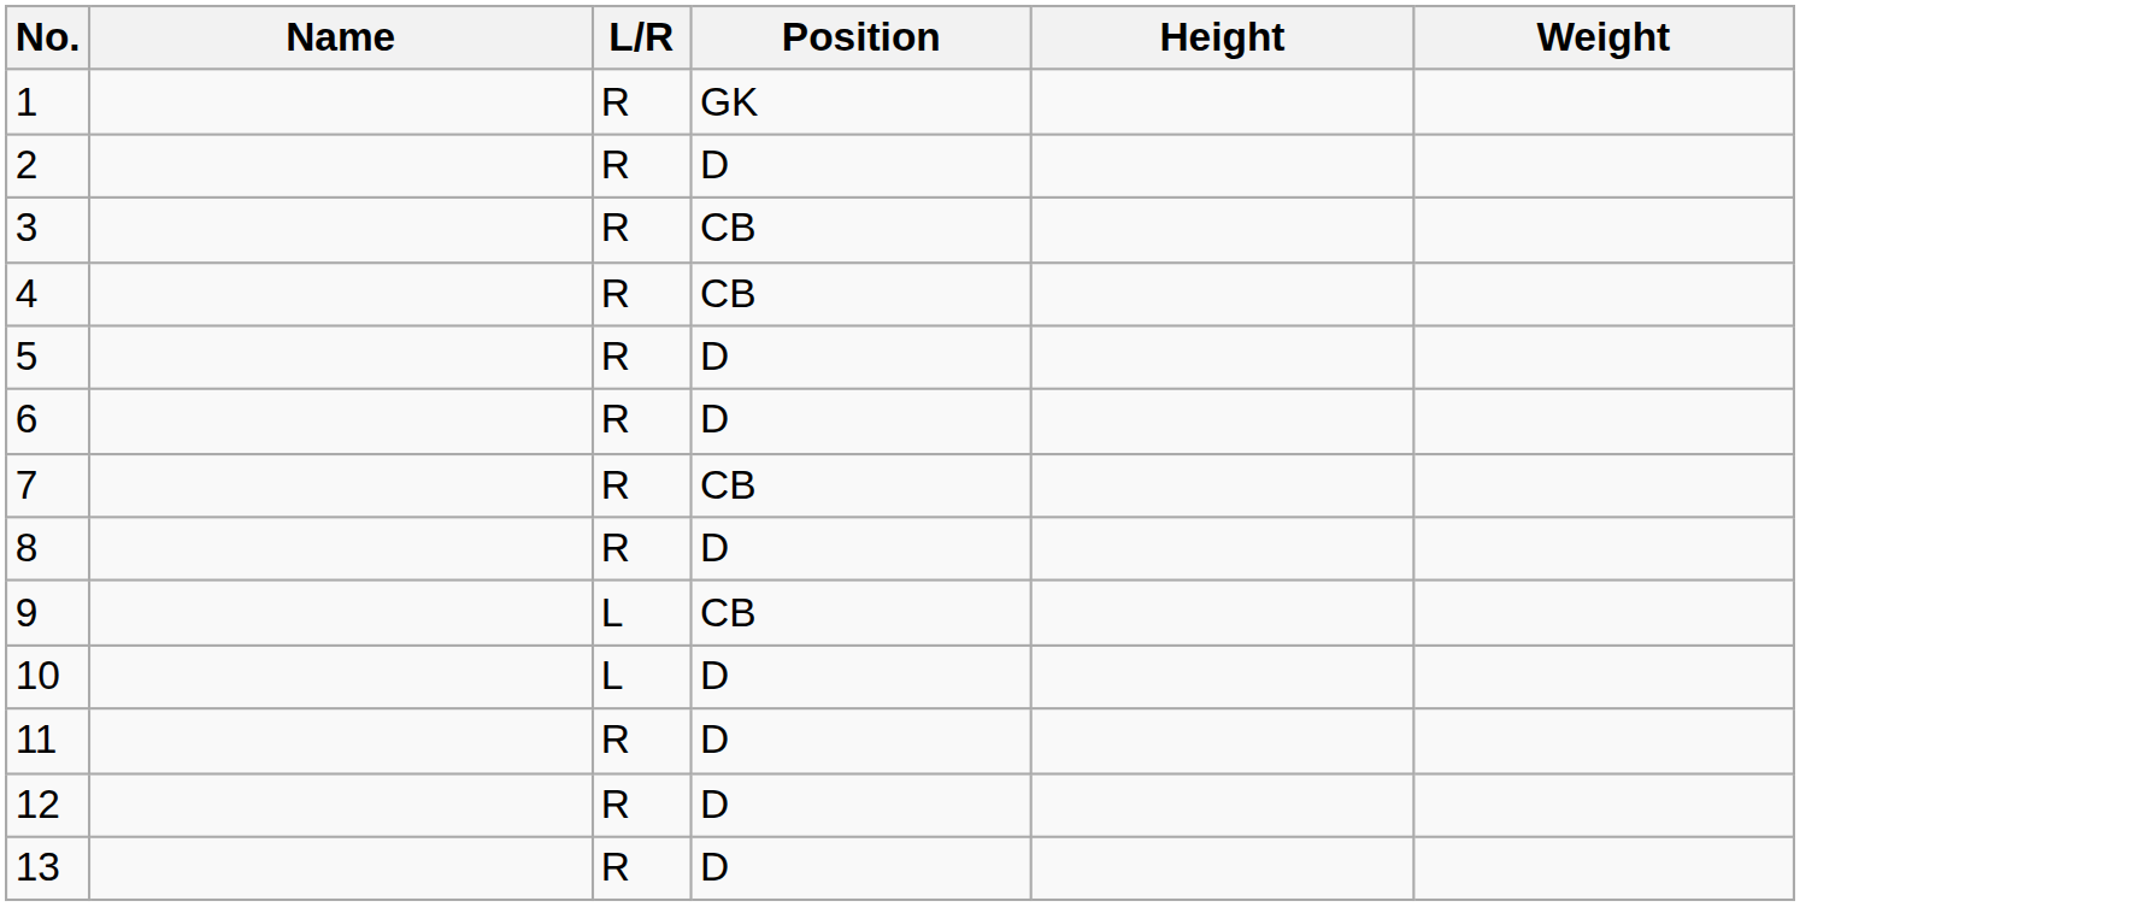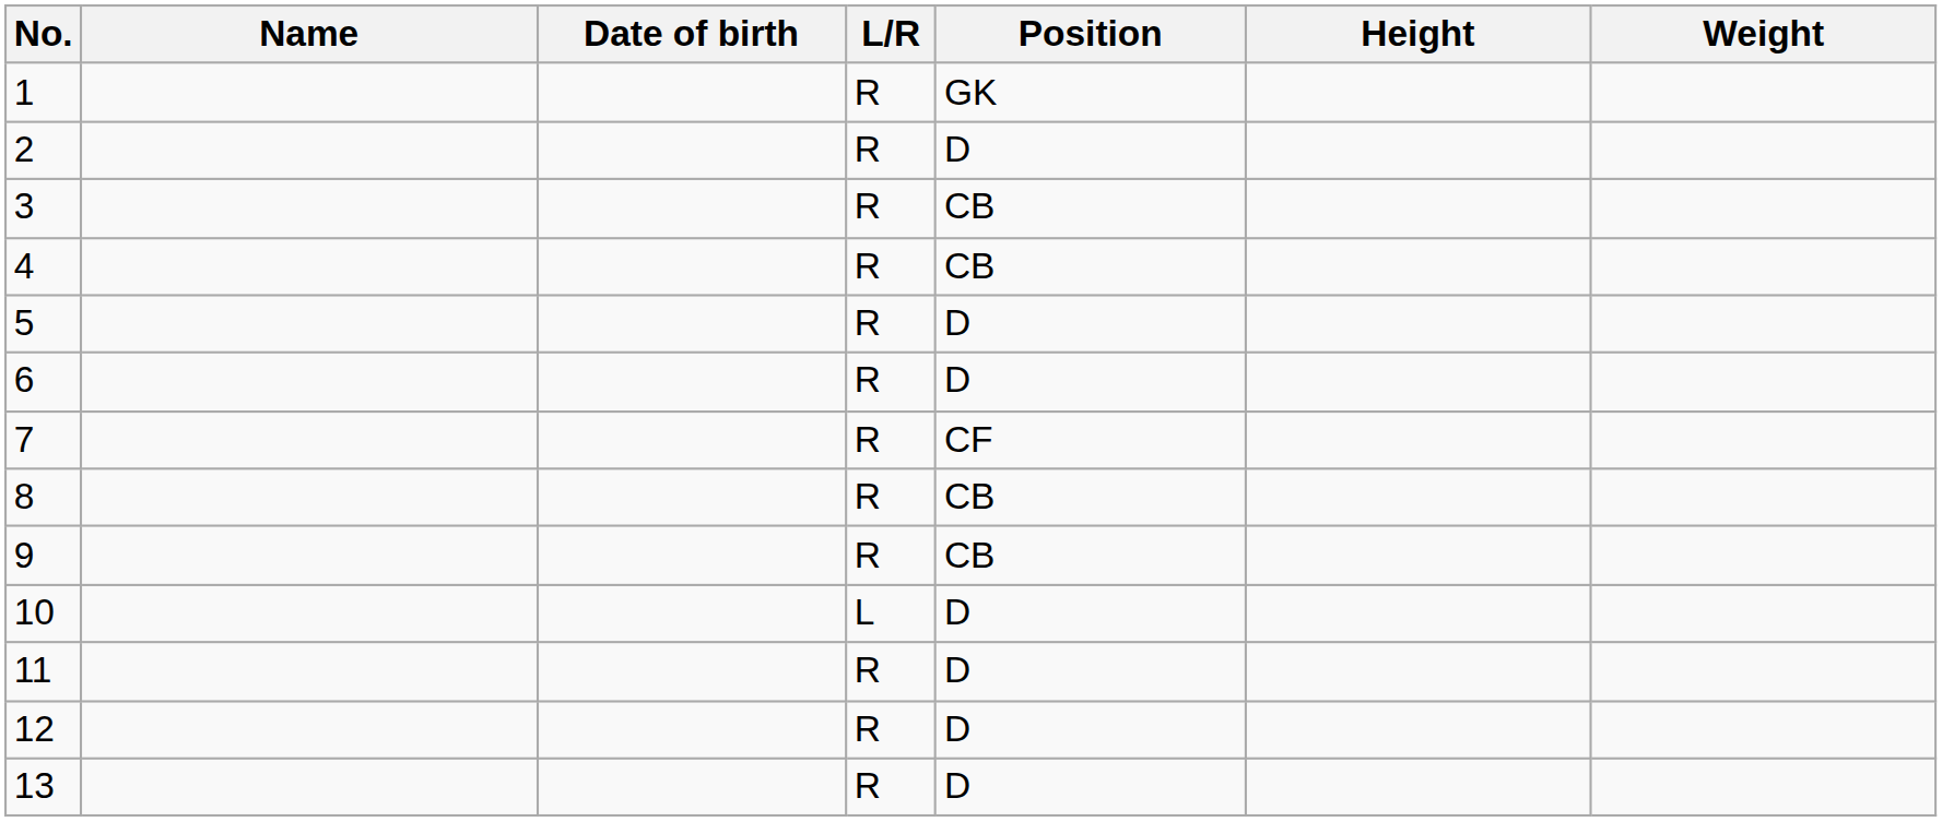 <table class=wikitable sortable style=font-size:100%; text-align:center;>
 <tr>
 <th>No.</th>
 <th style=width:12em>Name</th>
+<th style=width:8em>Date of birth</th>
 <th style=width:2em>L/R</th>
 <th style=width:8em>Position</th>
 <th style=width:9em>Height</th>
 <th style=width:9em>Weight</th>
 </tr>
 <tr>
 <td>1</td>
 <td align=left></td>
+<td></td>
 <td>R</td>
 <td>GK</td>
 <td></td>
 <td></td>
 </tr>
 <tr>
 <td>2</td>
 <td align=left></td>
+<td></td>
 <td>R</td>
 <td>D</td>
 <td></td>
 <td></td>
 </tr>
 <tr>
 <td>3</td>
 <td align=left></td>
+<td></td>
 <td>R</td>
 <td>CB</td>
 <td></td>
 <td></td>
 </tr>
 <tr>
 <td>4</td>
 <td align=left></td>
+<td></td>
 <td>R</td>
 <td>CB</td>
 <td></td>
 <td></td>
 </tr>
 <tr>
 <td>5</td>
 <td align=left></td>
+<td></td>
 <td>R</td>
 <td>D</td>
 <td></td>
 <td></td>
 </tr>
 <tr>
 <td>6</td>
 <td align=left></td>
+<td></td>
 <td>R</td>
 <td>D</td>
 <td></td>
 <td></td>
 </tr>
 <tr>
 <td>7</td>
 <td align=left></td>
+<td></td>
+<td>R</td>
+<td>CF</td>
+<td></td>
+<td></td>
+</tr>
+<tr>
+<td>8</td>
+<td align=left></td>
+<td></td>
 <td>R</td>
 <td>CB</td>
 <td></td>
 <td></td>
 </tr>
 <tr>
-<td>8</td>
-<td align=left></td>
-<td>R</td>
-<td>D</td>
-<td></td>
-<td></td>
-</tr>
-<tr>
 <td>9</td>
 <td align=left></td>
-<td>L</td>
+<td></td>
+<td>R</td>
 <td>CB</td>
 <td></td>
 <td></td>
 </tr>
 <tr>
 <td>10</td>
 <td align=left></td>
+<td></td>
 <td>L</td>
 <td>D</td>
 <td></td>
 <td></td>
 </tr>
 <tr>
 <td>11</td>
 <td align=left></td>
+<td></td>
 <td>R</td>
 <td>D</td>
 <td></td>
 <td></td>
 </tr>
 <tr>
 <td>12</td>
 <td align=left></td>
+<td></td>
 <td>R</td>
 <td>D</td>
 <td></td>
 <td></td>
 </tr>
 <tr>
 <td>13</td>
 <td align=left></td>
+<td></td>
 <td>R</td>
 <td>D</td>
 <td></td>
 <td></td>
 </tr>
 </table>
